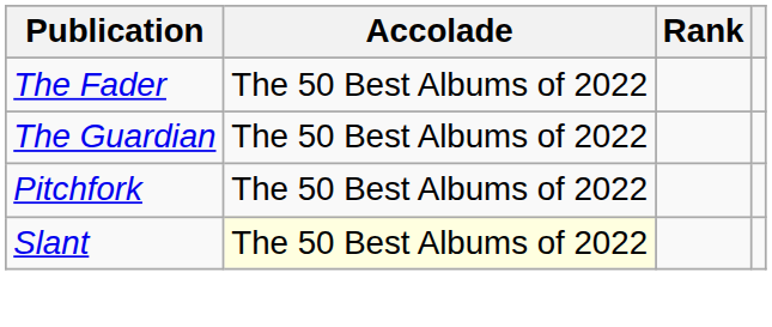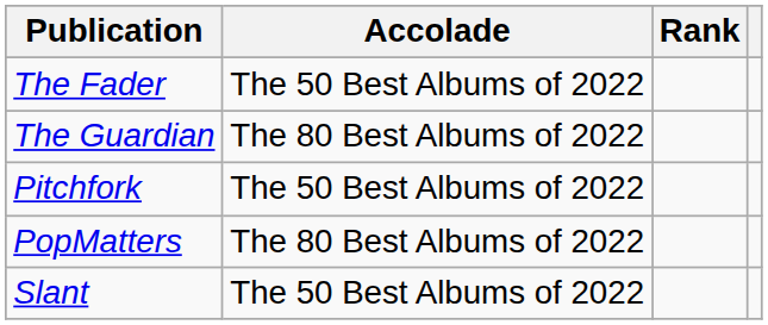 <table class="sortable wikitable">
 <tr>
 <th>Publication</th>
 <th>Accolade</th>
 <th>Rank</th>
 <th class="unsortable"></th>
 </tr>
 <tr>
 <td><em><a href='#'>The Fader</a></em></td>
 <td>The 50 Best Albums of 2022</td>
 <td></td>
 <td></td>
 </tr>
 <tr>
 <td><em><a href='#'>The Guardian</a></em></td>
-<td>The 50 Best Albums of 2022</td>
+<td>The 80 Best Albums of 2022</td>
 <td></td>
 <td></td>
 </tr>
 <tr>
 <td><em><a href='#'>Pitchfork</a></em></td>
 <td>The 50 Best Albums of 2022</td>
 <td></td>
 <td></td>
 </tr>
 <tr>
+<td><em><a href='#'>PopMatters</a></em></td>
+<td>The 80 Best Albums of 2022</td>
+<td></td>
+<td></td>
+</tr>
+<tr>
 <td><em><a href='#'>Slant</a></em></td>
-<td style="background: lightyellow;">The 50 Best Albums of 2022</td>
+<td>The 50 Best Albums of 2022</td>
 <td></td>
 <td></td>
 </tr>
 </table>
